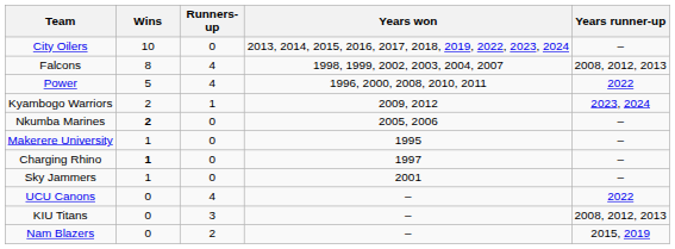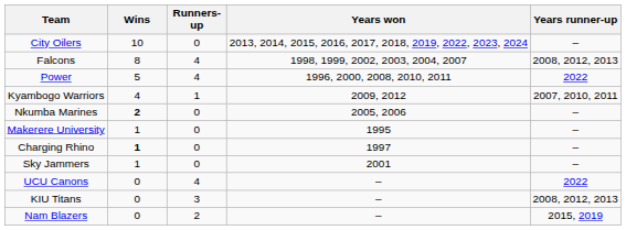 <table class="wikitable" style="text-align:center;">
 <tr>
 <th>Team</th>
 <th width=80px>Wins</th>
 <th width=80px>Runners-up</th>
 <th>Years won</th>
 <th>Years runner-up</th>
 </tr>
 <tr>
 <td><a href='#'>City Oilers</a></td>
 <td>10</td>
 <td>0</td>
 <td>2013, 2014, 2015, 2016, 2017, 2018, <a href='#'>2019</a>, <a href='#'>2022</a>, <a href='#'>2023</a>, <a href='#'>2024</a></td>
 <td>–</td>
 </tr>
 <tr>
 <td>Falcons</td>
 <td>8</td>
 <td>4</td>
 <td>1998, 1999, 2002, 2003, 2004, 2007</td>
 <td>2008, 2012, 2013</td>
 </tr>
 <tr>
 <td><a href='#'>Power</a></td>
 <td>5</td>
 <td>4</td>
 <td>1996, 2000, 2008, 2010, 2011</td>
 <td><a href='#'>2022</a></td>
 </tr>
 <tr>
 <td>Kyambogo Warriors</td>
-<td>2</td>
+<td>4</td>
 <td>1</td>
 <td>2009, 2012</td>
-<td><a href='#'>2023</a>, <a href='#'>2024</a></td>
+<td>2007, 2010, 2011</td>
 </tr>
 <tr>
 <td>Nkumba Marines</td>
 <td><strong>2</strong></td>
 <td>0</td>
 <td>2005, 2006</td>
 <td>–</td>
 </tr>
 <tr>
 <td><a href='#'>Makerere University</a></td>
 <td>1</td>
 <td>0</td>
 <td>1995</td>
 <td>–</td>
 </tr>
 <tr>
 <td>Charging Rhino</td>
 <td><strong>1</strong></td>
 <td>0</td>
 <td>1997</td>
 <td>–</td>
 </tr>
 <tr>
 <td>Sky Jammers</td>
 <td>1</td>
 <td>0</td>
 <td>2001</td>
 <td>–</td>
 </tr>
 <tr>
 <td><a href='#'>UCU Canons</a></td>
 <td>0</td>
 <td>4</td>
 <td>–</td>
 <td><a href='#'>2022</a></td>
 </tr>
 <tr>
 <td>KIU Titans</td>
 <td>0</td>
 <td>3</td>
 <td>–</td>
 <td>2008, 2012, 2013</td>
 </tr>
 <tr>
 <td><a href='#'>Nam Blazers</a></td>
 <td>0</td>
 <td>2</td>
 <td>–</td>
 <td>2015, <a href='#'>2019</a></td>
 </tr>
 </table>
